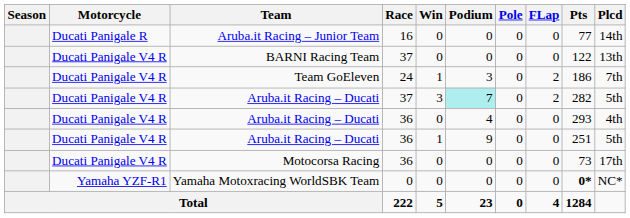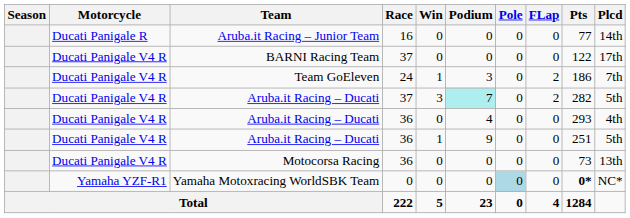 <table class="wikitable" style="text-align:right;">
 <tr>
 <th>Season</th>
 <th>Motorcycle</th>
 <th>Team</th>
 <th>Race</th>
 <th>Win</th>
 <th>Podium</th>
 <th><a href='#'>Pole</a></th>
 <th><a href='#'>FLap</a></th>
 <th>Pts</th>
 <th>Plcd</th>
 </tr>
 <tr>
 <th></th>
 <td style="text-align:left;"><a href='#'>Ducati Panigale R</a></td>
 <td><a href='#'>Aruba.it Racing – Junior Team</a></td>
 <td>16</td>
 <td>0</td>
 <td>0</td>
 <td>0</td>
 <td>0</td>
 <td>77</td>
 <td>14th</td>
 </tr>
 <tr>
 <th></th>
 <td><a href='#'>Ducati Panigale V4 R</a></td>
 <td>BARNI Racing Team</td>
 <td>37</td>
 <td>0</td>
 <td>0</td>
 <td>0</td>
 <td>0</td>
 <td>122</td>
-<td>13th</td>
+<td>17th</td>
 </tr>
 <tr>
 <th></th>
 <td><a href='#'>Ducati Panigale V4 R</a></td>
 <td>Team GoEleven</td>
 <td>24</td>
 <td>1</td>
 <td>3</td>
 <td>0</td>
 <td>2</td>
 <td>186</td>
 <td>7th</td>
 </tr>
 <tr>
 <th></th>
 <td><a href='#'>Ducati Panigale V4 R</a></td>
 <td><a href='#'>Aruba.it Racing – Ducati</a></td>
 <td>37</td>
 <td>3</td>
 <td style="background: paleturquoise;">7</td>
 <td>0</td>
 <td>2</td>
 <td>282</td>
 <td>5th</td>
 </tr>
 <tr>
 <th></th>
 <td><a href='#'>Ducati Panigale V4 R</a></td>
 <td><a href='#'>Aruba.it Racing – Ducati</a></td>
 <td>36</td>
 <td>0</td>
 <td>4</td>
 <td>0</td>
 <td>0</td>
 <td>293</td>
 <td>4th</td>
 </tr>
 <tr>
 <th></th>
 <td><a href='#'>Ducati Panigale V4 R</a></td>
 <td><a href='#'>Aruba.it Racing – Ducati</a></td>
 <td>36</td>
 <td>1</td>
 <td>9</td>
 <td>0</td>
 <td>0</td>
 <td>251</td>
 <td>5th</td>
 </tr>
 <tr>
 <th></th>
 <td><a href='#'>Ducati Panigale V4 R</a></td>
 <td>Motocorsa Racing</td>
 <td>36</td>
 <td>0</td>
 <td>0</td>
 <td>0</td>
 <td>0</td>
 <td>73</td>
-<td>17th</td>
+<td>13th</td>
 </tr>
 <tr>
 <th></th>
 <td><a href='#'>Yamaha YZF-R1</a></td>
 <td>Yamaha Motoxracing WorldSBK Team</td>
 <td>0</td>
 <td>0</td>
 <td>0</td>
-<td>0</td>
+<td style="background: lightblue;">0</td>
 <td>0</td>
 <td><strong>0*</strong></td>
 <td>NC*</td>
 </tr>
 <tr>
 <th colspan="3">Total</th>
 <td><strong>222</strong></td>
 <td><strong>5</strong></td>
 <td><strong>23</strong></td>
 <td><strong>0</strong></td>
 <td><strong>4</strong></td>
 <td><strong>1284</strong></td>
 <td></td>
 </tr>
 </table>
